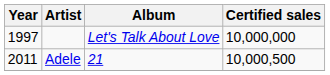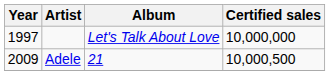 <table class="wikitable sortable">
 <tr>
 <th>Year</th>
 <th>Artist</th>
 <th>Album</th>
 <th>Certified sales</th>
 </tr>
 <tr>
 <td>1997</td>
 <td></td>
 <td><em><a href='#'>Let's Talk About Love</a></em></td>
 <td>10,000,000</td>
 </tr>
 <tr>
-<td>2011</td>
+<td>2009</td>
 <td><a href='#'>Adele</a></td>
 <td><em><a href='#'>21</a></em></td>
 <td>10,000,500</td>
 </tr>
 <tr>
 </tr>
 </table>
